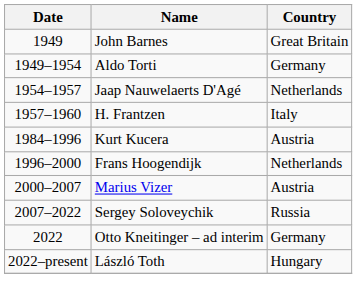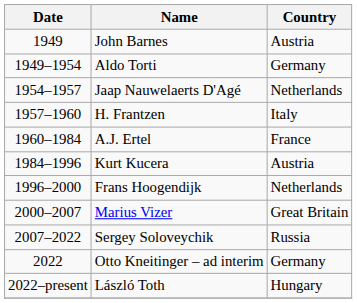 <table class="wikitable" style="font-size:90%">
 <tr>
 <th>Date</th>
 <th>Name</th>
 <th>Country</th>
 </tr>
 <tr>
 <td align=center>1949</td>
 <td>John Barnes</td>
-<td> Great Britain</td>
+<td> Austria</td>
 </tr>
 <tr>
 <td align=center>1949–1954</td>
 <td>Aldo Torti</td>
 <td> Germany</td>
 </tr>
 <tr>
 <td align=center>1954–1957</td>
 <td>Jaap Nauwelaerts D'Agé</td>
 <td> Netherlands</td>
 </tr>
 <tr>
 <td align=center>1957–1960</td>
 <td>H. Frantzen</td>
 <td> Italy</td>
 </tr>
 <tr>
+<td align=center>1960–1984</td>
+<td>A.J. Ertel</td>
+<td> France</td>
+</tr>
+<tr>
 <td align=center>1984–1996</td>
 <td>Kurt Kucera</td>
 <td> Austria</td>
 </tr>
 <tr>
 <td align=center>1996–2000</td>
 <td>Frans Hoogendijk</td>
 <td> Netherlands</td>
 </tr>
 <tr>
 <td align=center>2000–2007</td>
 <td><a href='#'>Marius Vizer</a></td>
-<td> Austria</td>
+<td> Great Britain</td>
 </tr>
 <tr>
 <td align=center>2007–2022</td>
 <td>Sergey Soloveychik</td>
 <td> Russia</td>
 </tr>
 <tr>
 <td align=center>2022</td>
 <td>Otto Kneitinger – ad interim</td>
 <td> Germany</td>
 </tr>
 <tr>
 <td align=center>2022–present</td>
 <td>László Toth</td>
 <td> Hungary</td>
 </tr>
 <tr>
 </tr>
 </table>
